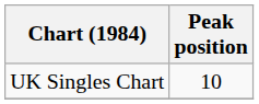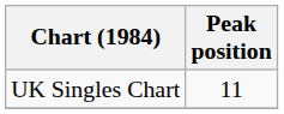 <table class="wikitable sortable">
 <tr>
 <th>Chart (1984)</th>
 <th>Peak<br>position</th>
 </tr>
 <tr>
 <td align="left">UK Singles Chart</td>
-<td align="center">10</td>
+<td align="center">11</td>
 </tr>
 <tr>
 </tr>
 </table>
